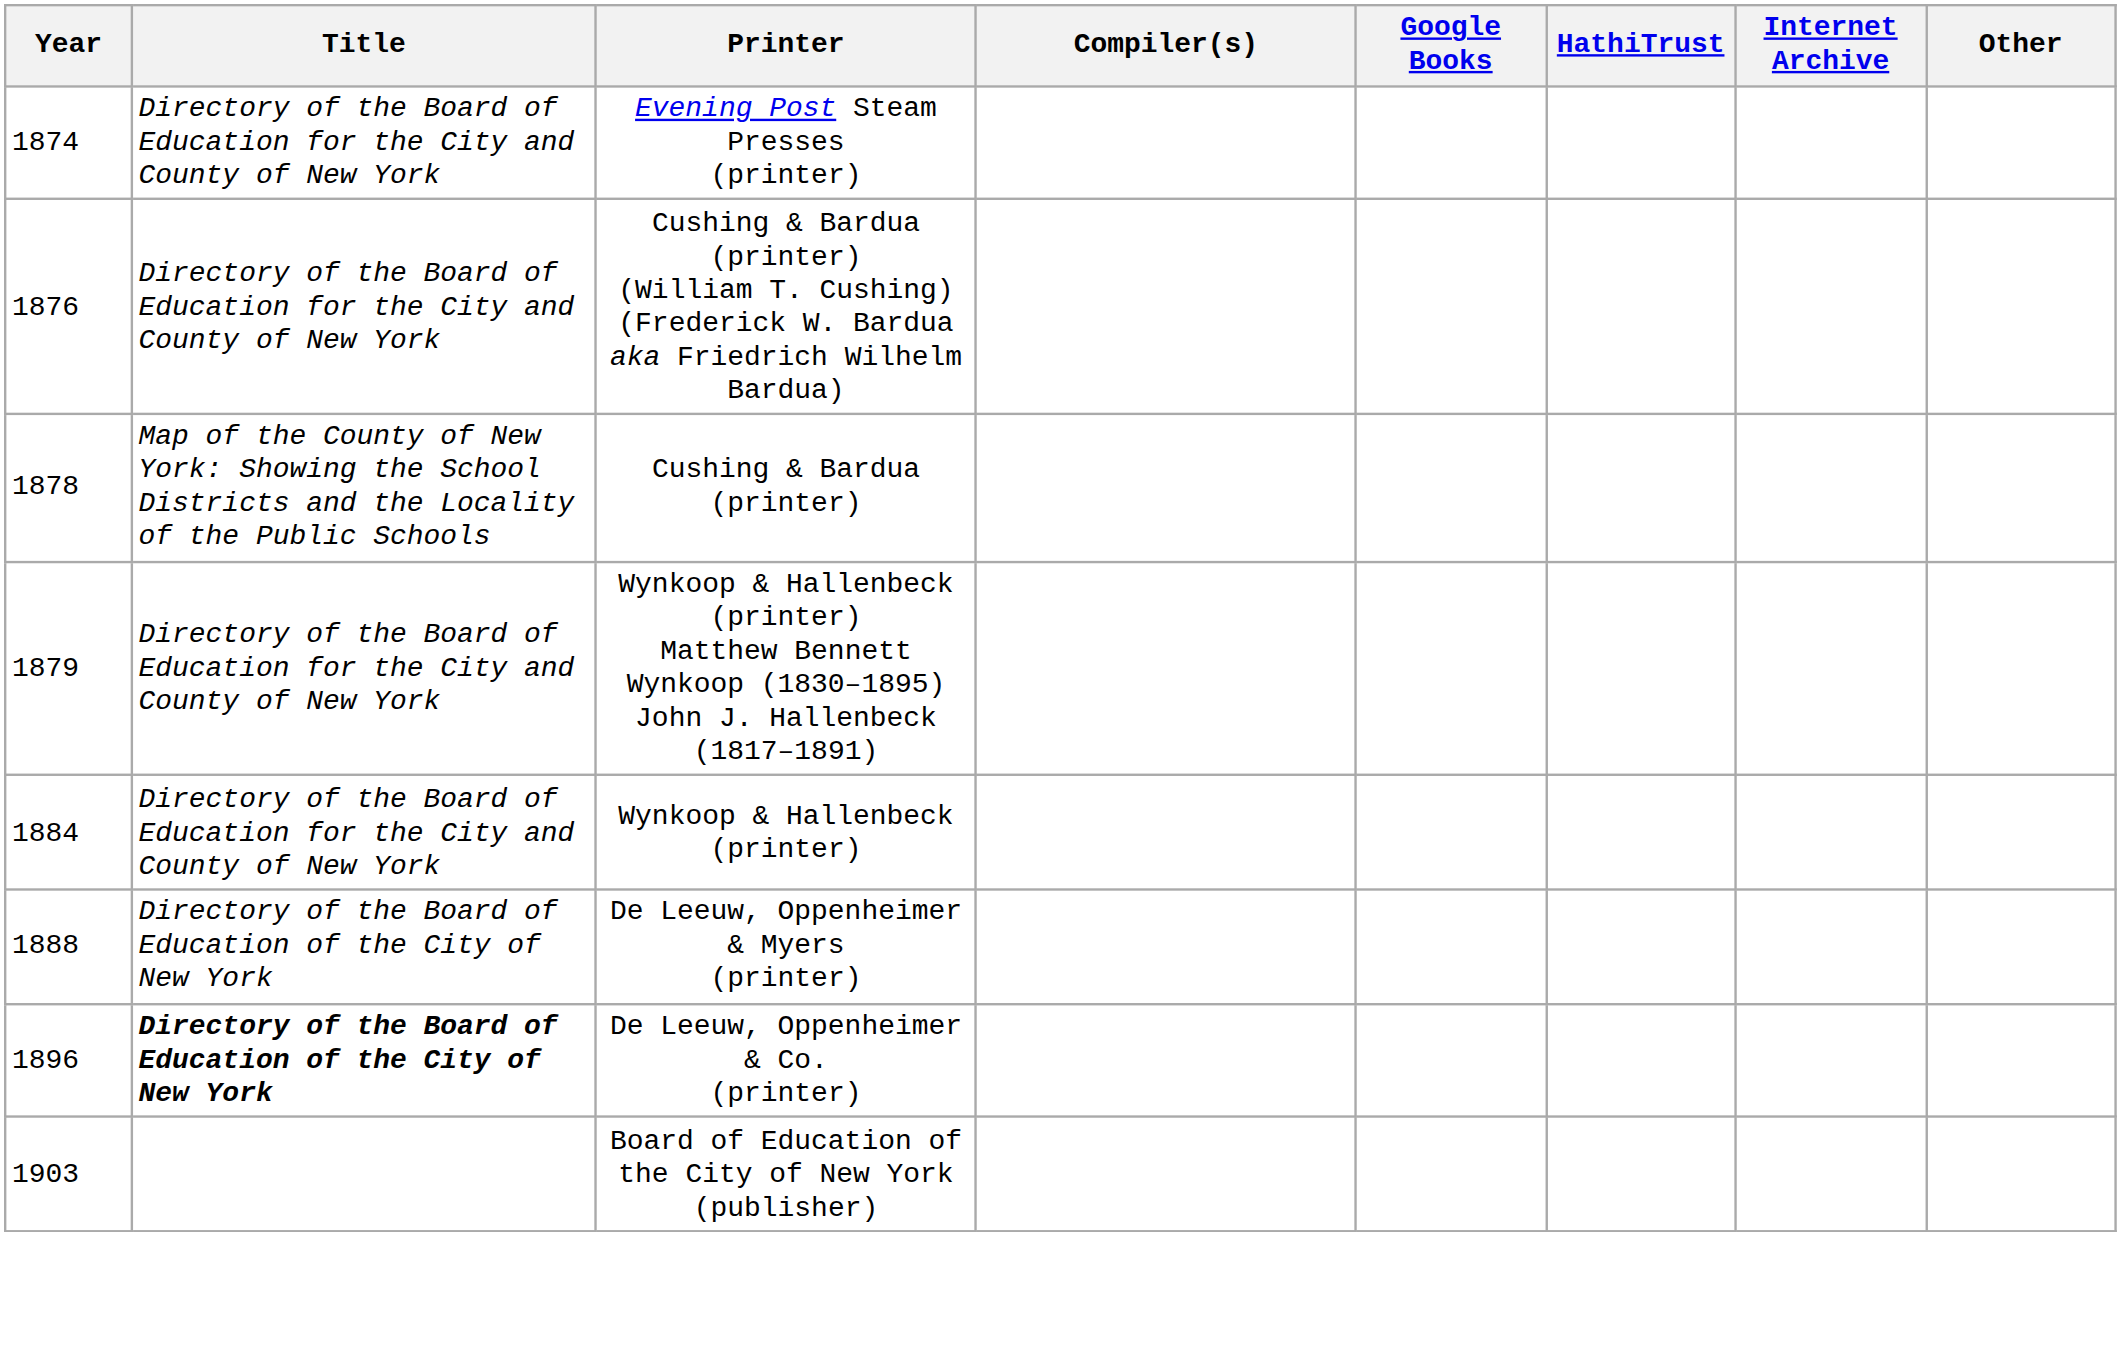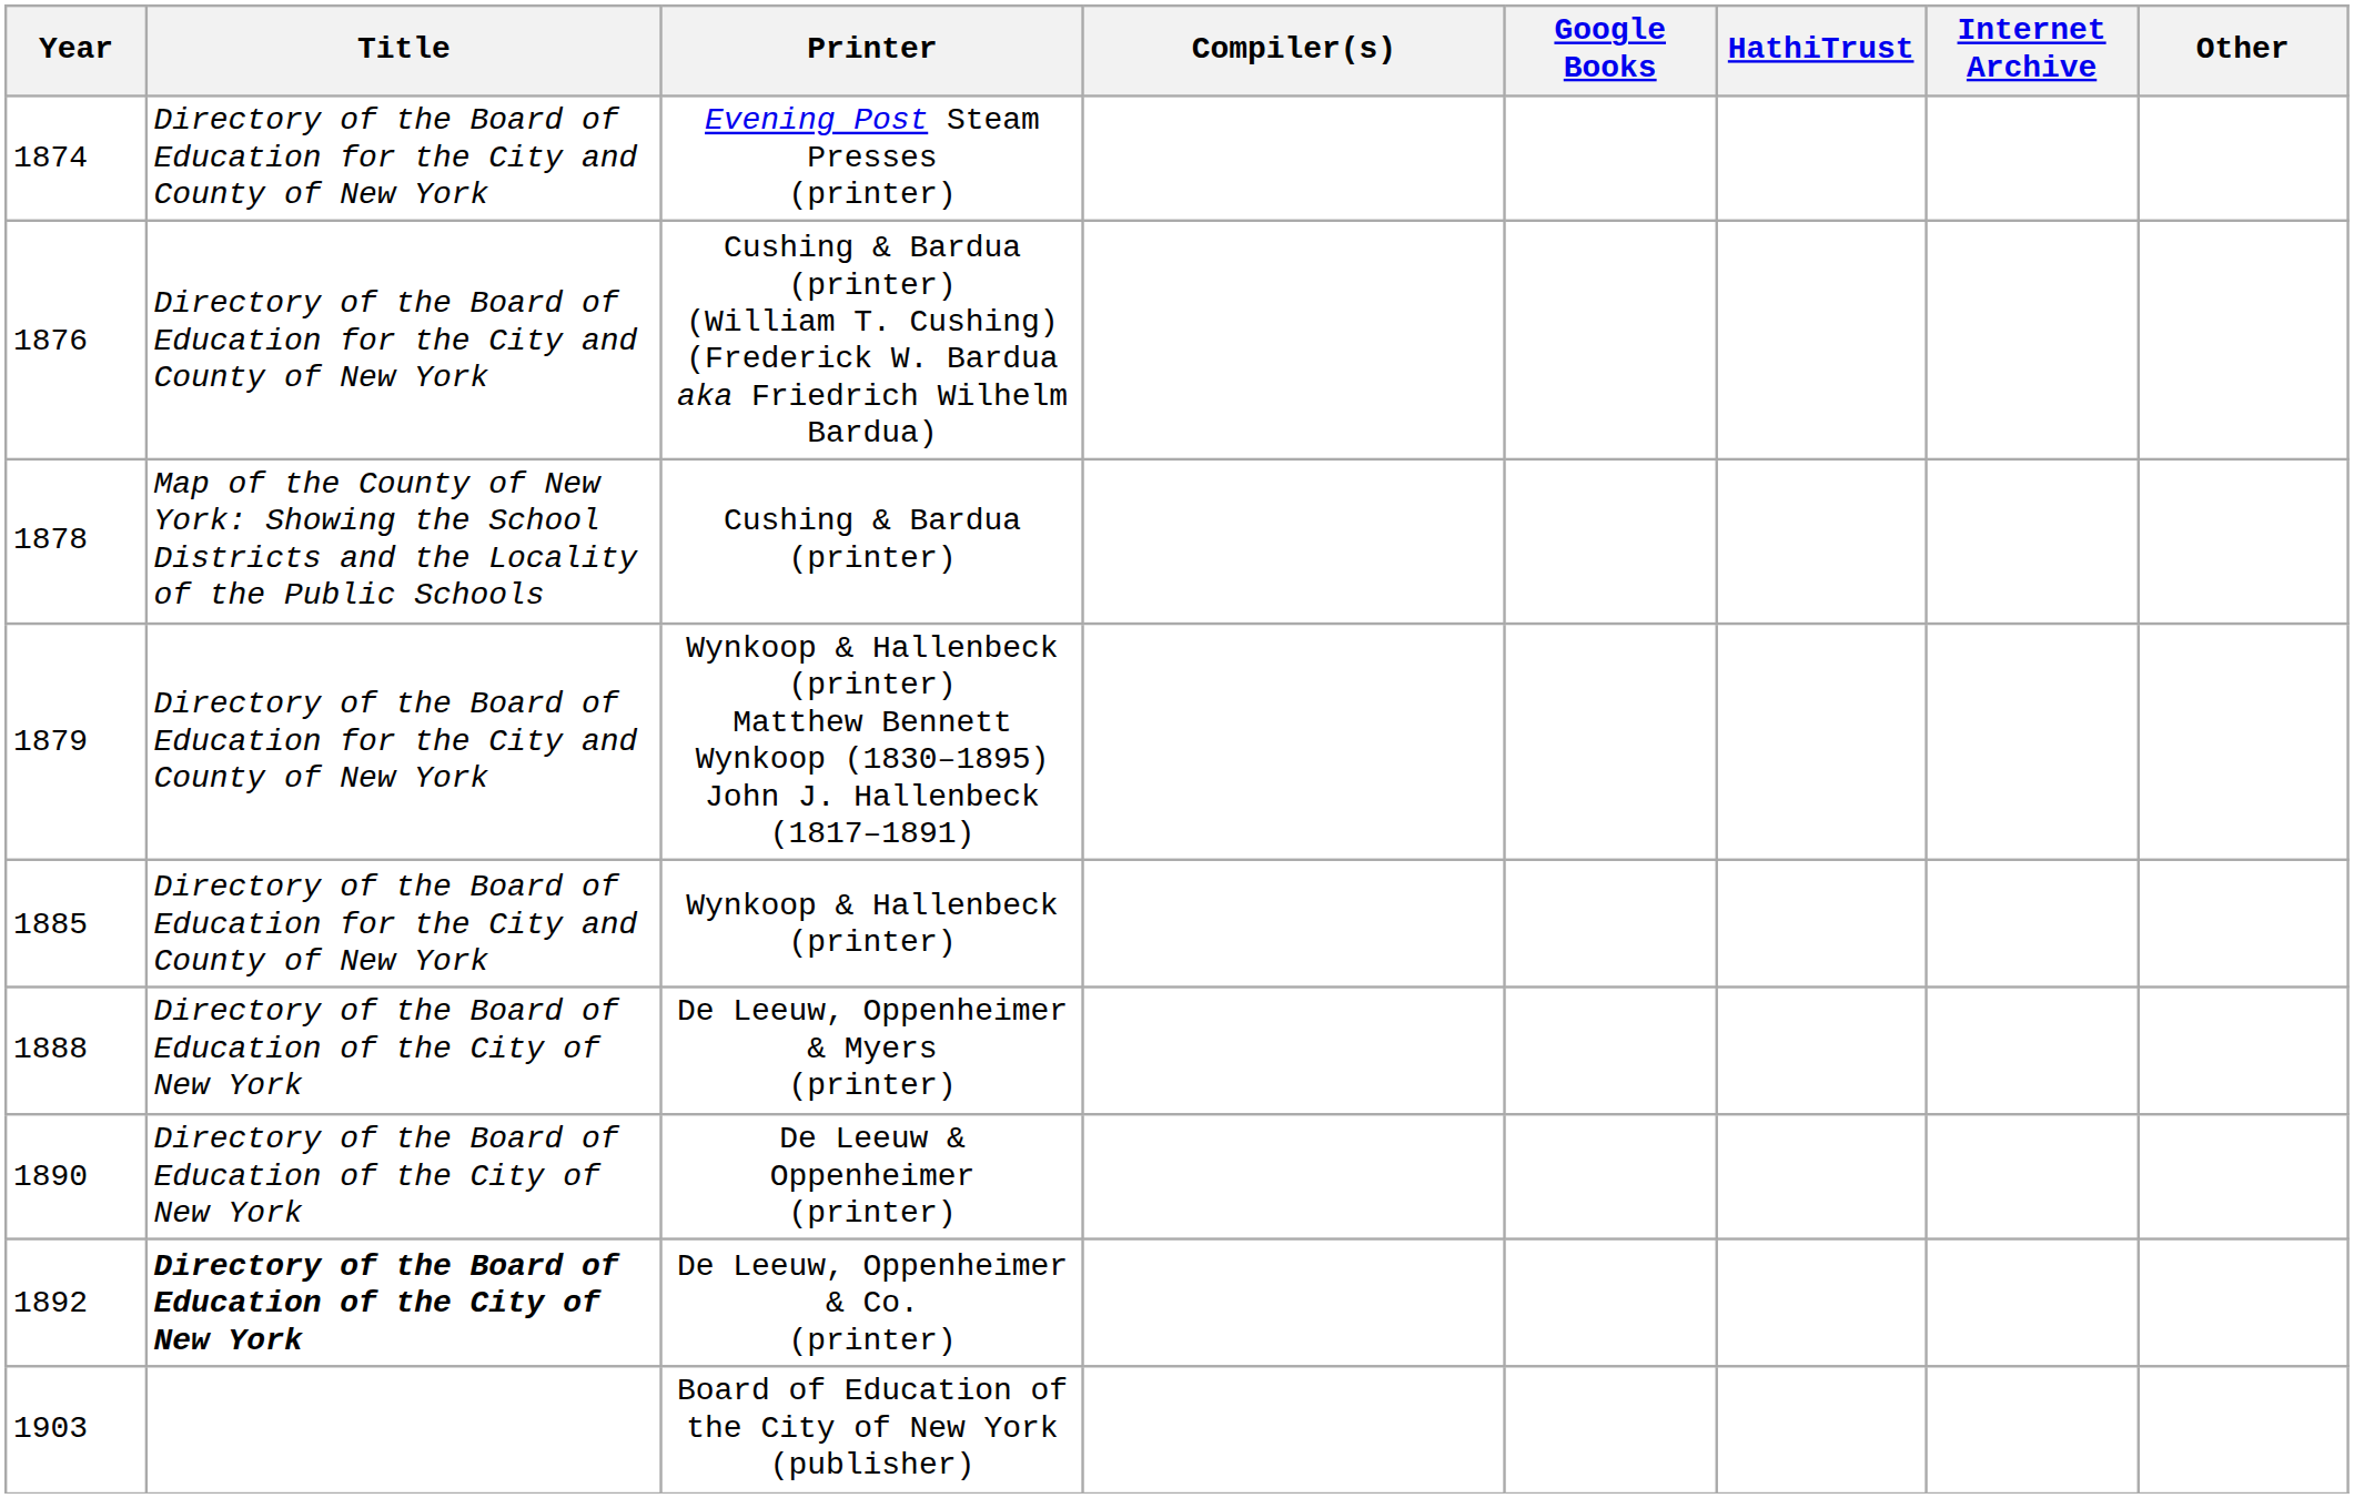 <table class="wikitable collapsible sortable" border="0" cellpadding="1" style="color:black; background-color: #FFFFFF; font-size: 90%; width:100%">
 <tr>
 <th>Year</th>
 <th>Title</th>
 <th>Printer</th>
 <th>Compiler(s)</th>
 <th><a href='#'>Google<br>Books</a></th>
 <th><a href='#'>HathiTrust</a></th>
 <th><a href='#'>Internet<br>Archive</a></th>
 <th>Other</th>
 </tr>
 <tr>
 <td width="6%">1874</td>
 <td width="22%"><em>Directory of the Board of Education for the City and County of New York</em></td>
 <td style="text-align:center" width="18%" data-sort-value="post"><em><a href='#'>Evening Post</a></em> Steam Presses<br>(printer)</td>
 <td style="text-align:center" width="18%"></td>
 <td style="text-align:center" width="9%" data-sort-value="google books 1874"></td>
 <td style="text-align:center" width="9%"></td>
 <td style="text-align:center" width="9%"></td>
 <td style="text-align:center" width="9%"></td>
 </tr>
 <tr>
 <td width="6%">1876</td>
 <td width="22%"><em>Directory of the Board of Education for the City and County of New York</em></td>
 <td style="text-align:center" width="18%" data-sort-value="cushing">Cushing & Bardua<br>(printer)<br>(William T. Cushing)<br>(Frederick W. Bardua<br><em>aka</em> Friedrich Wilhelm Bardua)</td>
 <td style="text-align:center" width="18%"></td>
 <td style="text-align:center" width="9%" data-sort-value="google books 1876"></td>
 <td style="text-align:center" width="9%"></td>
 <td style="text-align:center" width="9%"></td>
 <td style="text-align:center" width="9%"></td>
 </tr>
 <tr>
 <td width="6%">1878</td>
 <td width="22%"><em>Map of the County of New York: Showing the School Districts and the Locality of the Public Schools</em></td>
 <td style="text-align:center" width="18%" data-sort-value="cushing">Cushing & Bardua<br>(printer)</td>
 <td style="text-align:center" width="18%"></td>
 <td style="text-align:center" width="9%"></td>
 <td style="text-align:center" width="9%"></td>
 <td style="text-align:center" width="9%"></td>
 <td style="text-align:center" width="9%"></td>
 </tr>
 <tr>
 <td width="6%">1879</td>
 <td width="22%"><em>Directory of the Board of Education for the City and County of New York</em></td>
 <td style="text-align:center" width="18%" data-sort-value="wynkoop">Wynkoop & Hallenbeck<br>(printer)<br>Matthew Bennett Wynkoop (1830–1895)<br>John J. Hallenbeck (1817–1891)</td>
 <td style="text-align:center" width="18%"></td>
 <td style="text-align:center" width="9%" data-sort-value="google books 1879"></td>
 <td style="text-align:center" width="9%"></td>
 <td style="text-align:center" width="9%"></td>
 <td style="text-align:center" width="9%"></td>
 </tr>
 <tr>
-<td width="6%">1884</td>
+<td width="6%">1885</td>
 <td width="22%"><em>Directory of the Board of Education for the City and County of New York</em></td>
 <td style="text-align:center" width="18%" data-sort-value="wynkoop">Wynkoop & Hallenbeck<br>(printer)</td>
 <td style="text-align:center" width="18%"></td>
 <td style="text-align:center" width="9%" data-sort-value="google books 1884"></td>
 <td style="text-align:center" width="9%"></td>
 <td style="text-align:center" width="9%"></td>
 <td style="text-align:center" width="9%"></td>
 </tr>
 <tr>
 <td width="6%">1888</td>
 <td width="22%"><em>Directory of the Board of Education of the City of New York</em></td>
 <td style="text-align:center" width="18%" data-sort-value="leeuw">De Leeuw, Oppenheimer & Myers<br>(printer)</td>
 <td style="text-align:center" width="18%"></td>
 <td style="text-align:center" width="9%" data-sort-value="google books 1888"></td>
 <td style="text-align:center" width="9%"></td>
 <td style="text-align:center" width="9%"></td>
 <td style="text-align:center" width="9%"></td>
 </tr>
 <tr>
-<td width="6%">1896</td>
+<td width="6%">1890</td>
+<td width="22%"><em>Directory of the Board of Education of the City of New York</em></td>
+<td style="text-align:center" width="18%" data-sort-value="leeuw">De Leeuw & Oppenheimer<br>(printer)</td>
+<td style="text-align:center" width="18%"></td>
+<td style="text-align:center" width="9%" data-sort-value="google books 1890"></td>
+<td style="text-align:center" width="9%"></td>
+<td style="text-align:center" width="9%"></td>
+<td style="text-align:center" width="9%"></td>
+</tr>
+<tr>
+<td width="6%">1892</td>
 <td width="22%"><strong><em>Directory of the Board of Education of the City of New York</em></strong></td>
 <td style="text-align:center" width="18%" data-sort-value="leeuw">De Leeuw, Oppenheimer & Co.<br>(printer)</td>
 <td style="text-align:center" width="18%"></td>
 <td style="text-align:center" width="9%" data-sort-value="google books 1892"></td>
 <td style="text-align:center" width="9%"></td>
 <td style="text-align:center" width="9%"></td>
 <td style="text-align:center" width="9%"></td>
 </tr>
 <tr>
 <td width="6%">1903</td>
 <td width="22%" data-sort-value="directory of teachers 1903"></td>
 <td style="text-align:center" width="18%" data-sort-value="board of education 1903">Board of Education of the City of New York<br>(publisher)</td>
 <td style="text-align:center" width="18%"></td>
 <td style="text-align:center" width="9%" data-sort-value="google books 1903"></td>
 <td style="text-align:center" width="9%"></td>
 <td style="text-align:center" width="9%"></td>
 <td style="text-align:center" width="9%"></td>
 </tr>
 </table>
